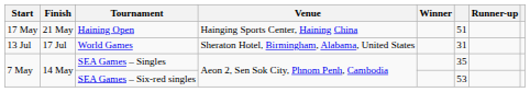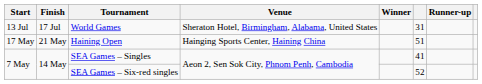 <table class="wikitable" style="font-size: 90%">
 <tr>
 <th>Start</th>
 <th>Finish</th>
 <th>Tournament</th>
 <th>Venue</th>
 <th>Winner</th>
 <th></th>
 <th>Runner-up</th>
 <th></th>
 </tr>
 <tr>
+<td>13 Jul</td>
+<td>17 Jul</td>
+<td><a href='#'>World Games</a></td>
+<td>Sheraton Hotel, <a href='#'>Birmingham</a>, <a href='#'>Alabama</a>, United States</td>
+<td></td>
+<td style="text-align:center;">31</td>
+<td></td>
+<td style="text-align:center;"></td>
+</tr>
+<tr>
 <td>17 May</td>
 <td>21 May</td>
 <td><a href='#'>Haining Open</a></td>
 <td>Hainging Sports Center, <a href='#'>Haining</a> <a href='#'>China</a></td>
 <td></td>
 <td style="text-align:center;">51</td>
 <td></td>
 <td style="text-align:center;"></td>
 </tr>
 <tr>
-<td>13 Jul</td>
-<td>17 Jul</td>
-<td><a href='#'>World Games</a></td>
-<td>Sheraton Hotel, <a href='#'>Birmingham</a>, <a href='#'>Alabama</a>, United States</td>
-<td></td>
-<td style="text-align:center;">31</td>
-<td></td>
-<td style="text-align:center;"></td>
-</tr>
-<tr>
 <td rowspan="2">7 May</td>
 <td rowspan="2">14 May</td>
 <td><a href='#'>SEA Games</a> – Singles</td>
 <td rowspan="2">Aeon 2, Sen Sok City, <a href='#'>Phnom Penh</a>, <a href='#'>Cambodia</a></td>
 <td></td>
-<td>35</td>
+<td>41</td>
 <td></td>
 <td style="text-align: center;"></td>
 </tr>
 <tr>
 <td><a href='#'>SEA Games</a> – Six-red singles</td>
 <td></td>
-<td>53</td>
+<td>52</td>
 <td></td>
 <td style="text-align: center;"></td>
 </tr>
 </table>
